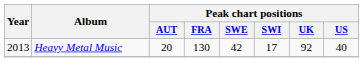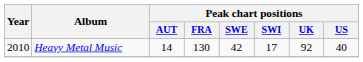 <table class="wikitable plainrowheaders" style="text-align:left;" border="1">
 <tr>
 <th scope="col" rowspan="2" width="10">Year</th>
 <th scope="col" rowspan="2" style="width:10em;">Album</th>
 <th scope="col" colspan="6">Peak chart positions</th>
 </tr>
 <tr>
 <th scope="col" style="width:3em;font-size:90%;"><a href='#'>AUT</a><br></th>
 <th scope="col" style="width:3em;font-size:90%;"><a href='#'>FRA</a><br></th>
 <th scope="col" style="width:3em;font-size:90%;"><a href='#'>SWE</a><br></th>
 <th scope="col" style="width:3em;font-size:90%;"><a href='#'>SWI</a><br></th>
 <th scope="col" style="width:3em;font-size:90%;"><a href='#'>UK</a></th>
 <th scope="col" style="width:3em;font-size:90%;"><a href='#'>US</a></th>
 </tr>
 <tr>
-<td>2013</td>
+<td>2010</td>
 <td><em><a href='#'>Heavy Metal Music</a></em></td>
-<td style="text-align:center;">20</td>
+<td style="text-align:center;">14</td>
 <td style="text-align:center;">130</td>
 <td style="text-align:center;">42</td>
 <td style="text-align:center;">17</td>
 <td style="text-align:center;">92</td>
 <td style="text-align:center;">40</td>
 </tr>
 <tr>
 </tr>
 </table>
